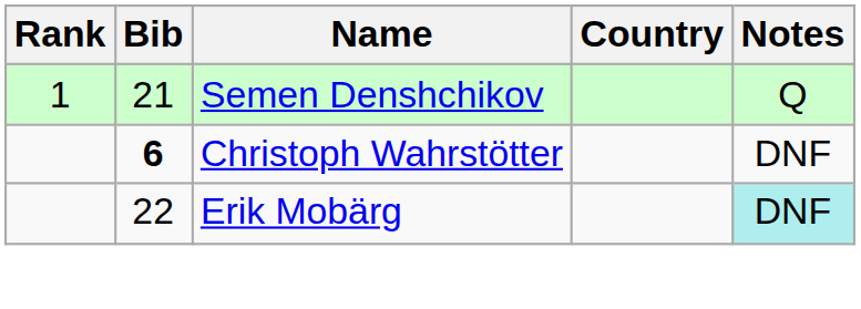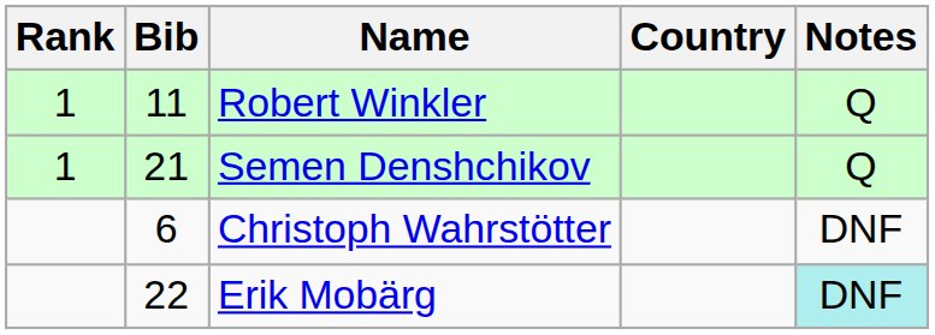 <table class="wikitable" style="text-align:center;">
 <tr>
 <th>Rank</th>
 <th>Bib</th>
 <th>Name</th>
 <th>Country</th>
 <th>Notes</th>
 </tr>
 <tr bgcolor=ccffcc>
 <td>1</td>
+<td>11</td>
+<td align=left><a href='#'>Robert Winkler</a></td>
+<td align="left"></td>
+<td>Q</td>
+</tr>
+<tr bgcolor=ccffcc>
+<td>1</td>
 <td>21</td>
 <td align=left><a href='#'>Semen Denshchikov</a></td>
 <td align="left"></td>
 <td>Q</td>
 </tr>
 <tr>
 <td></td>
-<td><strong>6</strong></td>
+<td>6</td>
 <td align=left><a href='#'>Christoph Wahrstötter</a></td>
 <td align="left"></td>
 <td>DNF</td>
 </tr>
 <tr>
 <td></td>
 <td>22</td>
 <td align=left><a href='#'>Erik Mobärg</a></td>
 <td align="left"></td>
 <td style="background: paleturquoise;">DNF</td>
 </tr>
 </table>
